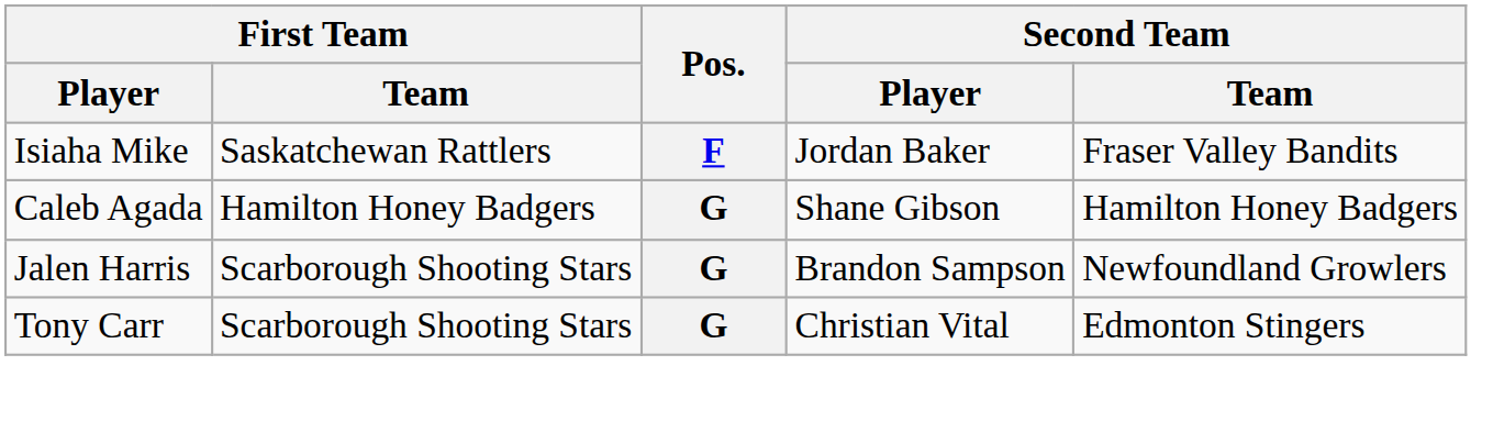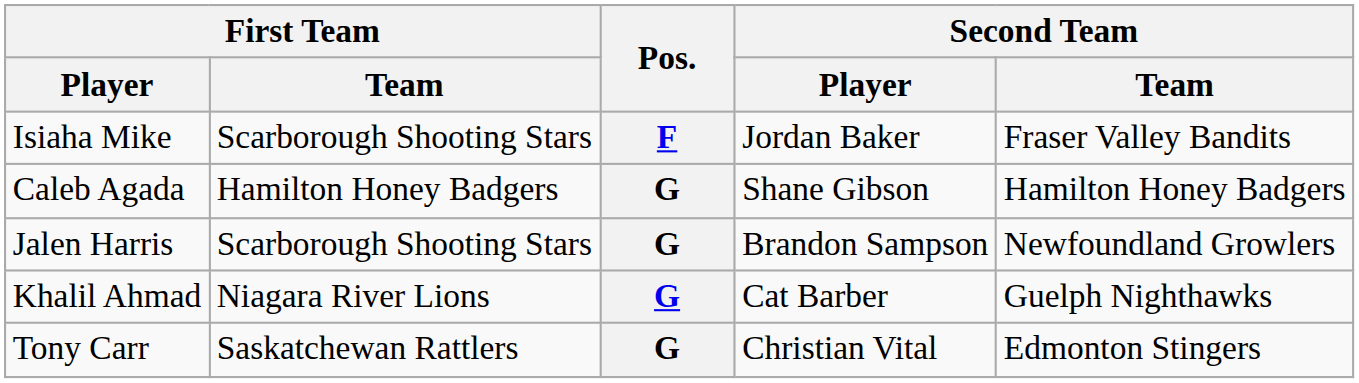 <table class="wikitable">
 <tr>
 <th colspan="2">First Team</th>
 <th style="width:10%;" rowspan="2">Pos.</th>
 <th colspan="2">Second Team</th>
 </tr>
 <tr>
 <th>Player</th>
 <th>Team</th>
 <th>Player</th>
 <th>Team</th>
 </tr>
 <tr>
 <td>Isiaha Mike</td>
-<td>Saskatchewan Rattlers</td>
+<td>Scarborough Shooting Stars</td>
 <th style="text-align:center;"><a href='#'>F</a></th>
 <td>Jordan Baker</td>
 <td>Fraser Valley Bandits</td>
 </tr>
 <tr>
 <td>Caleb Agada</td>
 <td>Hamilton Honey Badgers</td>
 <th style="text-align:center;">G</th>
 <td>Shane Gibson</td>
 <td>Hamilton Honey Badgers</td>
 </tr>
 <tr>
 <td>Jalen Harris</td>
 <td>Scarborough Shooting Stars</td>
 <th style="text-align:center;">G</th>
 <td>Brandon Sampson</td>
 <td>Newfoundland Growlers</td>
 </tr>
 <tr>
+<td>Khalil Ahmad</td>
+<td>Niagara River Lions</td>
+<th style="text-align:center;"><a href='#'>G</a></th>
+<td>Cat Barber</td>
+<td>Guelph Nighthawks</td>
+</tr>
+<tr>
 <td>Tony Carr</td>
-<td>Scarborough Shooting Stars</td>
+<td>Saskatchewan Rattlers</td>
 <th style="text-align:center;">G</th>
 <td>Christian Vital</td>
 <td>Edmonton Stingers</td>
 </tr>
 </table>
